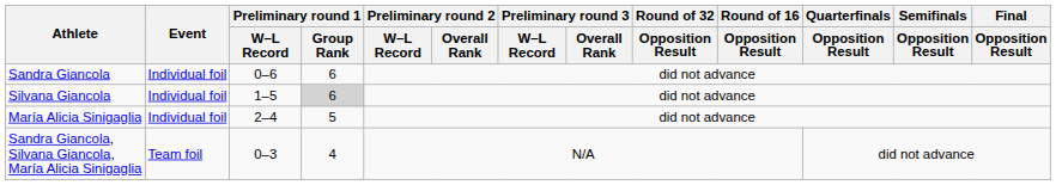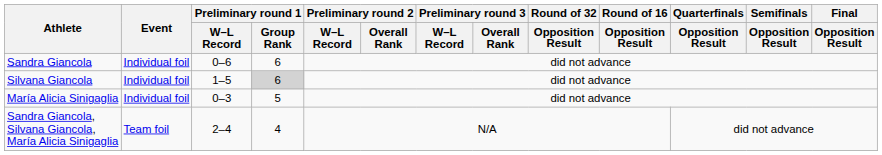 <table class="wikitable" style="font-size:90%;">
 <tr>
 <th rowspan="2">Athlete</th>
 <th rowspan="2">Event</th>
 <th colspan="2">Preliminary round 1</th>
 <th colspan="2">Preliminary round 2</th>
 <th colspan="2">Preliminary round 3</th>
 <th>Round of 32</th>
 <th>Round of 16</th>
 <th>Quarterfinals</th>
 <th>Semifinals</th>
 <th>Final</th>
 </tr>
 <tr>
 <th>W–L<br>Record</th>
 <th>Group<br>Rank</th>
 <th>W–L<br>Record</th>
 <th>Overall<br>Rank</th>
 <th>W–L<br>Record</th>
 <th>Overall<br>Rank</th>
 <th style="line-height:1em">Opposition<br>Result</th>
 <th style="line-height:1em">Opposition<br>Result</th>
 <th style="line-height:1em">Opposition<br>Result</th>
 <th style="line-height:1em">Opposition<br>Result</th>
 <th style="line-height:1em">Opposition<br>Result</th>
 </tr>
 <tr>
 <td><a href='#'>Sandra Giancola</a></td>
 <td><a href='#'>Individual foil</a></td>
 <td align=center>0–6</td>
 <td align=center>6</td>
 <td align="center" colspan="9">did not advance</td>
 </tr>
 <tr>
 <td><a href='#'>Silvana Giancola</a></td>
 <td><a href='#'>Individual foil</a></td>
 <td align=center>1–5</td>
 <td align=center style="background: lightgrey;">6</td>
 <td align="center" colspan="9">did not advance</td>
 </tr>
 <tr>
 <td><a href='#'>María Alicia Sinigaglia</a></td>
 <td><a href='#'>Individual foil</a></td>
-<td align=center>2–4</td>
+<td align=center>0–3</td>
 <td align=center>5</td>
 <td align="center" colspan="9">did not advance</td>
 </tr>
 <tr>
 <td><a href='#'>Sandra Giancola</a>,<br><a href='#'>Silvana Giancola</a>,<br><a href='#'>María Alicia Sinigaglia</a></td>
 <td><a href='#'>Team foil</a></td>
-<td align=center>0–3</td>
+<td align=center>2–4</td>
 <td align=center>4</td>
 <td align="center" colspan="6">N/A</td>
 <td align="center" colspan="3">did not advance</td>
 </tr>
 </table>
